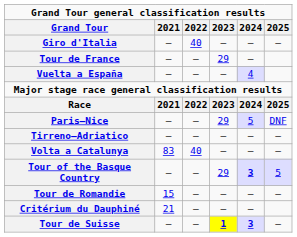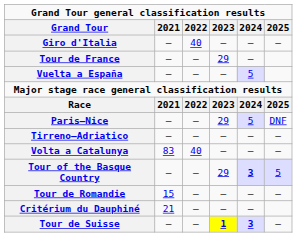 <table class="wikitable plainrowheaders">
 <tr>
 <td colspan="6" align="center"><strong>Grand Tour general classification results</strong></td>
 </tr>
 <tr>
 <th scope="col" width=200><a href='#'>Grand Tour</a></th>
 <th scope="col">2021</th>
 <th scope="col">2022</th>
 <th scope="col">2023</th>
 <th scope="col">2024</th>
 <th scope="col">2025</th>
 </tr>
 <tr style="text-align:center;">
 <th scope="row"> <a href='#'>Giro d'Italia</a></th>
 <td>—</td>
 <td><a href='#'>40</a></td>
 <td>—</td>
 <td>—</td>
 <td>—</td>
 </tr>
 <tr style="text-align:center;">
 <th scope="row"> <a href='#'>Tour de France</a></th>
 <td>—</td>
 <td>—</td>
 <td><a href='#'>29</a></td>
 <td>—</td>
 <td></td>
 </tr>
 <tr style="text-align:center;">
 <th scope="row"> <a href='#'>Vuelta a España</a></th>
 <td>—</td>
 <td>—</td>
 <td>—</td>
-<td style="background:#ddf;"><a href='#'>4</a></td>
+<td style="background:#ddf;"><a href='#'>5</a></td>
 <td></td>
 </tr>
 <tr>
 <td colspan="6" align="center"><strong>Major stage race general classification results</strong></td>
 </tr>
 <tr>
 <th scope="col">Race</th>
 <th scope="col">2021</th>
 <th scope="col">2022</th>
 <th scope="col">2023</th>
 <th scope="col">2024</th>
 <th scope="col">2025</th>
 </tr>
 <tr style="text-align:center;">
 <th scope="row"> <a href='#'>Paris–Nice</a></th>
 <td>—</td>
 <td>—</td>
 <td><a href='#'>29</a></td>
 <td style="background:#ddf;"><a href='#'>5</a></td>
 <td><a href='#'>DNF</a></td>
 </tr>
 <tr style="text-align:center;">
 <th scope="row"> <a href='#'>Tirreno–Adriatico</a></th>
 <td>—</td>
 <td>—</td>
 <td>—</td>
 <td>—</td>
 <td>—</td>
 </tr>
 <tr style="text-align:center;">
 <th scope="row"> <a href='#'>Volta a Catalunya</a></th>
 <td><a href='#'>83</a></td>
 <td><a href='#'>40</a></td>
 <td>—</td>
 <td>—</td>
 <td>—</td>
 </tr>
 <tr style="text-align:center;">
 <th scope="row"> <a href='#'>Tour of the Basque Country</a></th>
 <td>—</td>
 <td>—</td>
 <td><a href='#'>29</a></td>
 <td style="background:#ddf;"><a href='#'><strong>3</strong></a></td>
 <td style="background:#ddf;"><a href='#'>5</a></td>
 </tr>
 <tr style="text-align:center;">
 <th scope="row"> <a href='#'>Tour de Romandie</a></th>
 <td><a href='#'>15</a></td>
 <td>—</td>
 <td>—</td>
 <td>—</td>
 <td>—</td>
 </tr>
 <tr style="text-align:center;">
 <th scope="row"> <a href='#'>Critérium du Dauphiné</a></th>
 <td><a href='#'>21</a></td>
 <td>—</td>
 <td>—</td>
 <td>—</td>
 <td></td>
 </tr>
 <tr style="text-align:center;">
 <th scope="row"> <a href='#'>Tour de Suisse</a></th>
 <td>—</td>
 <td>—</td>
 <td style="background:yellow;"><a href='#'><strong>1</strong></a></td>
 <td style="background:#ddf;"><a href='#'><strong>3</strong></a></td>
 <td>—</td>
 </tr>
 </table>
